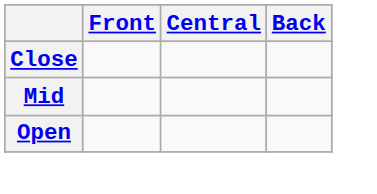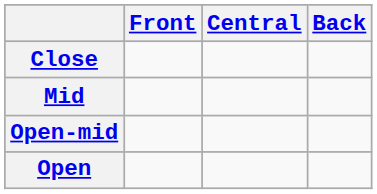 <table class=wikitable style=text-align:center>
 <tr>
 <th></th>
 <th><a href='#'>Front</a></th>
 <th><a href='#'>Central</a></th>
 <th><a href='#'>Back</a></th>
 </tr>
 <tr>
 <th><a href='#'>Close</a></th>
 <td></td>
 <td></td>
 <td></td>
 </tr>
 <tr>
 <th><a href='#'>Mid</a></th>
 <td></td>
 <td></td>
 <td></td>
 </tr>
 <tr>
+<th><a href='#'>Open-mid</a></th>
+<td></td>
+<td></td>
+<td></td>
+</tr>
+<tr>
 <th><a href='#'>Open</a></th>
 <td></td>
 <td></td>
 <td></td>
 </tr>
 </table>
